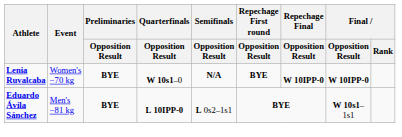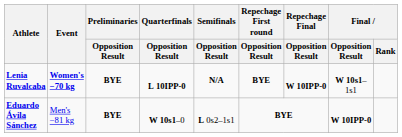 <table class="wikitable" style="font-size:90%">
 <tr>
 <th rowspan="2">Athlete</th>
 <th rowspan="2">Event</th>
 <th>Preliminaries</th>
 <th>Quarterfinals</th>
 <th>Semifinals</th>
 <th>Repechage<br>First round</th>
 <th>Repechage<br>Final</th>
 <th colspan="2">Final / </th>
 </tr>
 <tr>
 <th>Opposition<br>Result</th>
 <th>Opposition<br>Result</th>
 <th>Opposition<br>Result</th>
 <th>Opposition<br>Result</th>
 <th>Opposition<br>Result</th>
 <th>Opposition<br>Result</th>
 <th>Rank</th>
 </tr>
 <tr align="center">
 <td align="left"><strong><a href='#'>Lenia Ruvalcaba</a></strong></td>
-<td align="left"><a href='#'>Women's −70 kg</a></td>
+<td align="left"><strong><a href='#'>Women's −70 kg</a></strong></td>
 <td><strong>BYE</strong></td>
-<td><br><strong>W</strong> <strong>10s1</strong>–0</td>
+<td><br><strong>L</strong> <strong>10IPP-0</strong></td>
 <td><strong>N/A</strong></td>
 <td><strong>BYE</strong></td>
 <td><br><strong>W</strong> <strong>10IPP-0</strong></td>
-<td><br><strong>W</strong> <strong>10IPP-0</strong></td>
+<td><br><strong>W</strong> <strong>10s1</strong>–1s1</td>
 <td></td>
 </tr>
 <tr align="center">
 <td align="left"><strong><a href='#'>Eduardo Ávila Sánchez</a></strong></td>
 <td align="left"><a href='#'>Men's −81 kg</a></td>
 <td><strong>BYE</strong></td>
-<td><br><strong>L</strong> <strong>10IPP-0</strong></td>
+<td><br><strong>W</strong> <strong>10s1</strong>–0</td>
 <td><br><strong>L</strong> 0s2–1s1</td>
 <td colspan="2"><strong>BYE</strong></td>
-<td><br><strong>W</strong> <strong>10s1</strong>–1s1</td>
+<td><br><strong>W</strong> <strong>10IPP-0</strong></td>
 <td></td>
 </tr>
 </table>
